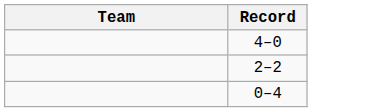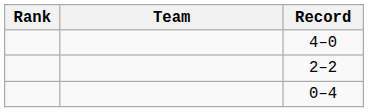 <table class="wikitable" style="text-align: center;">
 <tr>
+<th width=40>Rank</th>
 <th width=180>Team</th>
 <th width=60>Record</th>
 </tr>
 <tr>
+<td></td>
 <td align="left"></td>
 <td>4–0</td>
 </tr>
 <tr>
+<td></td>
 <td align="left"></td>
 <td>2–2</td>
 </tr>
 <tr>
+<td></td>
 <td align="left"></td>
 <td>0–4</td>
 </tr>
 </table>
